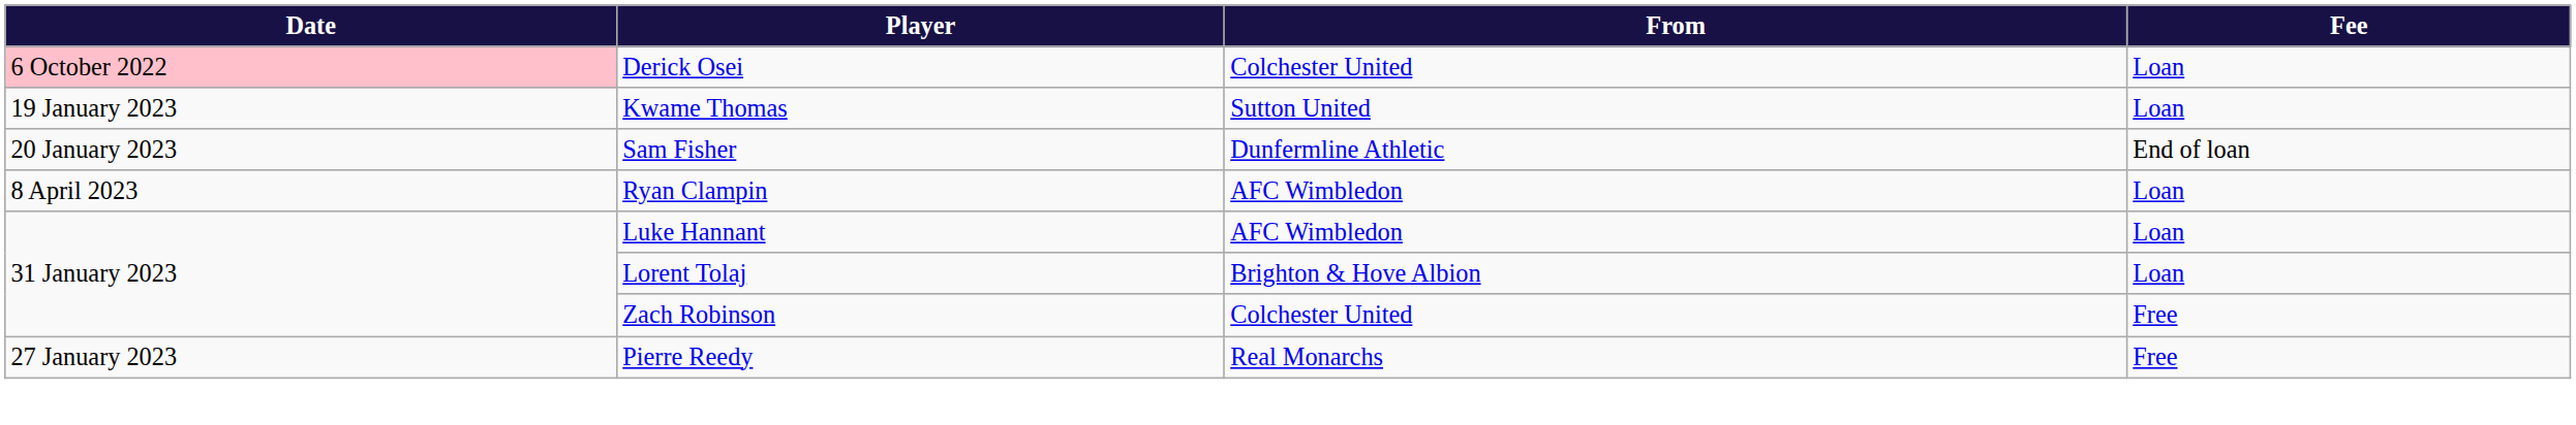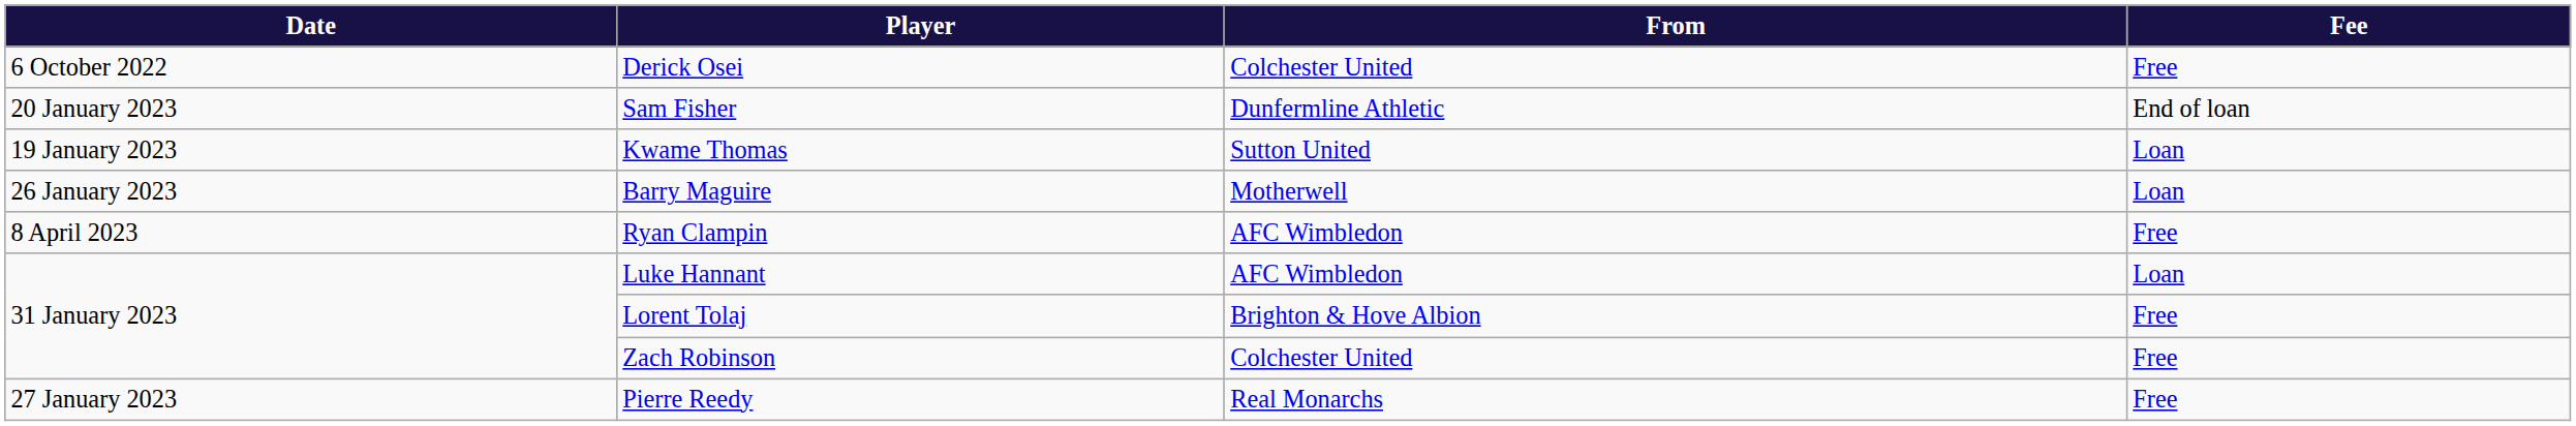 <table class="wikitable" style="text-align:left; font-size:95%;width:98%;">
 <tr>
 <th style="background:#181146; color:white;">Date</th>
 <th style="background:#181146; color:white;">Player</th>
 <th style="background:#181146; color:white;">From</th>
 <th style="background:#181146; color:white;">Fee</th>
 </tr>
 <tr>
-<td style="background: pink;">6 October 2022</td>
+<td>6 October 2022</td>
 <td> <a href='#'>Derick Osei</a></td>
 <td> <a href='#'>Colchester United</a></td>
-<td><a href='#'>Loan</a></td>
+<td><a href='#'>Free</a></td>
+</tr>
+<tr>
+<td>20 January 2023</td>
+<td> <a href='#'>Sam Fisher</a></td>
+<td> <a href='#'>Dunfermline Athletic</a></td>
+<td>End of loan</td>
 </tr>
 <tr>
 <td>19 January 2023</td>
 <td> <a href='#'>Kwame Thomas</a></td>
 <td> <a href='#'>Sutton United</a></td>
 <td><a href='#'>Loan</a></td>
 </tr>
 <tr>
-<td>20 January 2023</td>
-<td> <a href='#'>Sam Fisher</a></td>
-<td> <a href='#'>Dunfermline Athletic</a></td>
-<td>End of loan</td>
+<td>26 January 2023</td>
+<td> <a href='#'>Barry Maguire</a></td>
+<td> <a href='#'>Motherwell</a></td>
+<td><a href='#'>Loan</a></td>
 </tr>
 <tr>
 <td>8 April 2023</td>
 <td> <a href='#'>Ryan Clampin</a></td>
 <td> <a href='#'>AFC Wimbledon</a></td>
-<td><a href='#'>Loan</a></td>
+<td><a href='#'>Free</a></td>
 </tr>
 <tr>
 <td rowspan="3">31 January 2023</td>
 <td> <a href='#'>Luke Hannant</a></td>
 <td> <a href='#'>AFC Wimbledon</a></td>
 <td><a href='#'>Loan</a></td>
 </tr>
 <tr>
 <td> <a href='#'>Lorent Tolaj</a></td>
 <td> <a href='#'>Brighton & Hove Albion</a></td>
-<td><a href='#'>Loan</a></td>
+<td><a href='#'>Free</a></td>
 </tr>
 <tr>
 <td> <a href='#'>Zach Robinson</a></td>
 <td> <a href='#'>Colchester United</a></td>
 <td><a href='#'>Free</a></td>
 </tr>
 <tr>
 <td>27 January 2023</td>
 <td> <a href='#'>Pierre Reedy</a></td>
 <td> <a href='#'>Real Monarchs</a></td>
 <td><a href='#'>Free</a></td>
 </tr>
 </table>
